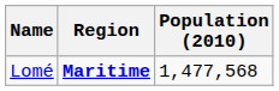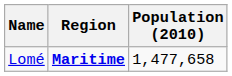 <table class="wikitable sortable sticky-header col3right">
 <tr>
 <th>Name</th>
 <th>Region</th>
 <th>Population<br>(2010)</th>
 </tr>
 <tr>
 <td><a href='#'>Lomé</a></td>
 <td><strong><a href='#'>Maritime</a></strong></td>
-<td>1,477,568</td>
+<td>1,477,658</td>
 </tr>
 </table>
